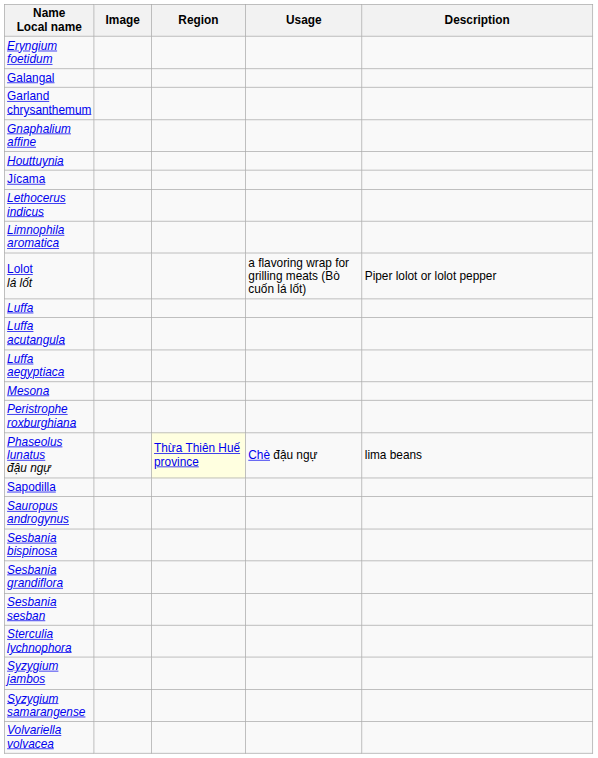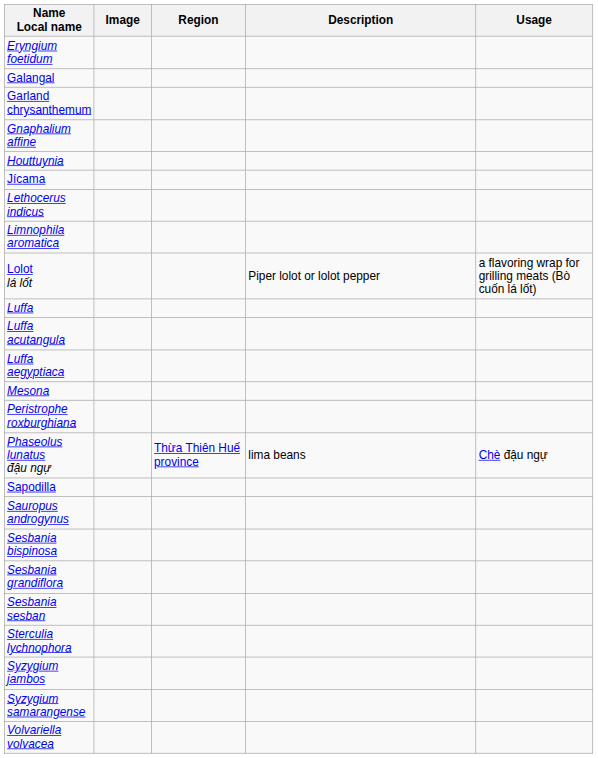 <table class="wikitable sortable" border="1" width="90%">
 <tr>
 <th width="110px">Name<br>Local name</th>
 <th width="70px">Image</th>
 <th width="120px">Region</th>
+<th>Description</th>
 <th width="150px">Usage</th>
-<th>Description</th>
 </tr>
 <tr>
 <td><em><a href='#'>Eryngium foetidum</a></em></td>
 <td></td>
 <td></td>
 <td></td>
 <td></td>
 </tr>
 <tr>
 <td><a href='#'>Galangal</a></td>
 <td></td>
 <td></td>
 <td></td>
 <td></td>
 </tr>
 <tr>
 <td><a href='#'>Garland chrysanthemum</a></td>
 <td></td>
 <td></td>
 <td></td>
 <td></td>
 </tr>
 <tr>
 <td><em><a href='#'>Gnaphalium affine</a></em></td>
 <td></td>
 <td></td>
 <td></td>
 <td></td>
 </tr>
 <tr>
 <td><em><a href='#'>Houttuynia</a></em></td>
 <td></td>
 <td></td>
 <td></td>
 <td></td>
 </tr>
 <tr>
 <td><a href='#'>Jícama</a></td>
 <td></td>
 <td></td>
 <td></td>
 <td></td>
 </tr>
 <tr>
 <td><em><a href='#'>Lethocerus indicus</a></em></td>
 <td></td>
 <td></td>
 <td></td>
 <td></td>
 </tr>
 <tr>
 <td><em><a href='#'>Limnophila aromatica</a></em></td>
 <td></td>
 <td></td>
 <td></td>
 <td></td>
 </tr>
 <tr>
 <td><a href='#'>Lolot</a><br><em>lá lốt</em></td>
 <td></td>
 <td></td>
+<td>Piper lolot or lolot pepper</td>
 <td>a flavoring wrap for grilling meats (Bò cuốn lá lốt)</td>
-<td>Piper lolot or lolot pepper</td>
 </tr>
 <tr>
 <td><em><a href='#'>Luffa</a></em></td>
 <td></td>
 <td></td>
 <td></td>
 <td></td>
 </tr>
 <tr>
 <td><em><a href='#'>Luffa acutangula</a></em></td>
 <td></td>
 <td></td>
 <td></td>
 <td></td>
 </tr>
 <tr>
 <td><em><a href='#'>Luffa aegyptiaca</a></em></td>
 <td></td>
 <td></td>
 <td></td>
 <td></td>
 </tr>
 <tr>
 <td><em><a href='#'>Mesona</a></em></td>
 <td></td>
 <td></td>
 <td></td>
 <td></td>
 </tr>
 <tr>
 <td><em><a href='#'>Peristrophe roxburghiana</a></em></td>
 <td></td>
 <td></td>
 <td></td>
 <td></td>
 </tr>
 <tr>
 <td><em><a href='#'>Phaseolus lunatus</a></em><br><em>đậu ngự</em></td>
 <td></td>
-<td style="background: lightyellow;"><a href='#'>Thừa Thiên Huế province</a></td>
+<td><a href='#'>Thừa Thiên Huế province</a></td>
+<td>lima beans</td>
 <td><a href='#'>Chè</a> đậu ngự</td>
-<td>lima beans</td>
 </tr>
 <tr>
 <td><a href='#'>Sapodilla</a></td>
 <td></td>
 <td></td>
 <td></td>
 <td></td>
 </tr>
 <tr>
 <td><em><a href='#'>Sauropus androgynus</a></em></td>
 <td></td>
 <td></td>
 <td></td>
 <td></td>
 </tr>
 <tr>
 <td><em><a href='#'>Sesbania bispinosa</a></em></td>
 <td></td>
 <td></td>
 <td></td>
 <td></td>
 </tr>
 <tr>
 <td><em><a href='#'>Sesbania grandiflora</a></em></td>
 <td></td>
 <td></td>
 <td></td>
 <td></td>
 </tr>
 <tr>
 <td><em><a href='#'>Sesbania sesban</a></em></td>
 <td></td>
 <td></td>
 <td></td>
 <td></td>
 </tr>
 <tr>
 <td><em><a href='#'>Sterculia lychnophora</a></em></td>
 <td></td>
 <td></td>
 <td></td>
 <td></td>
 </tr>
 <tr>
 <td><em><a href='#'>Syzygium jambos</a></em></td>
 <td></td>
 <td></td>
 <td></td>
 <td></td>
 </tr>
 <tr>
 <td><em><a href='#'>Syzygium samarangense</a></em></td>
 <td></td>
 <td></td>
 <td></td>
 <td></td>
 </tr>
 <tr>
 <td><em><a href='#'>Volvariella volvacea</a></em></td>
 <td></td>
 <td></td>
 <td></td>
 <td></td>
 </tr>
 </table>
